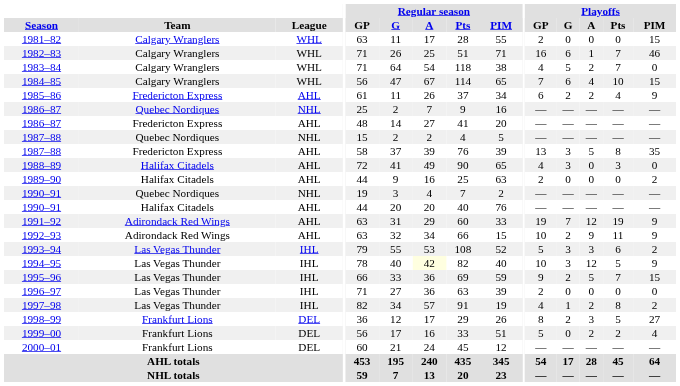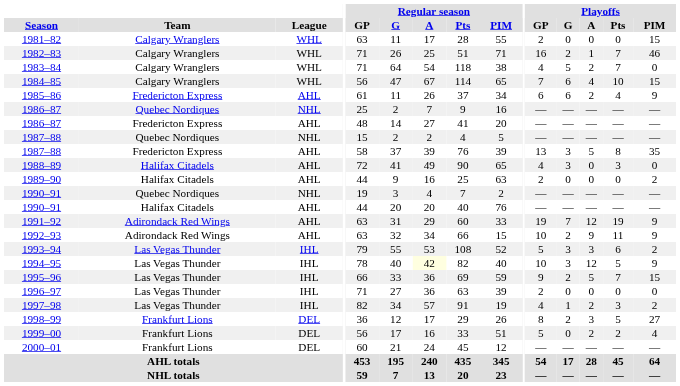 <table border="0" cellpadding="1" cellspacing="0" style="text-align:center; width:60em">
 <tr bgcolor="#e0e0e0">
 <th colspan="3" bgcolor="#ffffff"></th>
 <th rowspan="100" bgcolor="#ffffff"></th>
 <th colspan="5"><a href='#'>Regular season</a></th>
 <th rowspan="100" bgcolor="#ffffff"></th>
 <th colspan="5"><a href='#'>Playoffs</a></th>
 </tr>
 <tr bgcolor="#e0e0e0">
 <th><a href='#'>Season</a></th>
 <th>Team</th>
 <th>League</th>
 <th>GP</th>
 <th><a href='#'>G</a></th>
 <th><a href='#'>A</a></th>
 <th><a href='#'>Pts</a></th>
 <th><a href='#'>PIM</a></th>
 <th>GP</th>
 <th>G</th>
 <th>A</th>
 <th>Pts</th>
 <th>PIM</th>
 </tr>
 <tr>
 <td><a href='#'>1981–82</a></td>
 <td><a href='#'>Calgary Wranglers</a></td>
 <td><a href='#'>WHL</a></td>
 <td>63</td>
 <td>11</td>
 <td>17</td>
 <td>28</td>
 <td>55</td>
 <td>2</td>
 <td>0</td>
 <td>0</td>
 <td>0</td>
 <td>15</td>
 </tr>
 <tr bgcolor="#f0f0f0">
 <td><a href='#'>1982–83</a></td>
 <td>Calgary Wranglers</td>
 <td>WHL</td>
 <td>71</td>
 <td>26</td>
 <td>25</td>
 <td>51</td>
 <td>71</td>
 <td>16</td>
-<td>6</td>
+<td>2</td>
 <td>1</td>
 <td>7</td>
 <td>46</td>
 </tr>
 <tr>
 <td><a href='#'>1983–84</a></td>
 <td>Calgary Wranglers</td>
 <td>WHL</td>
 <td>71</td>
 <td>64</td>
 <td>54</td>
 <td>118</td>
 <td>38</td>
 <td>4</td>
 <td>5</td>
 <td>2</td>
 <td>7</td>
 <td>0</td>
 </tr>
 <tr bgcolor="#f0f0f0">
 <td><a href='#'>1984–85</a></td>
 <td>Calgary Wranglers</td>
 <td>WHL</td>
 <td>56</td>
 <td>47</td>
 <td>67</td>
 <td>114</td>
 <td>65</td>
 <td>7</td>
 <td>6</td>
 <td>4</td>
 <td>10</td>
 <td>15</td>
 </tr>
 <tr>
 <td><a href='#'>1985–86</a></td>
 <td><a href='#'>Fredericton Express</a></td>
 <td><a href='#'>AHL</a></td>
 <td>61</td>
 <td>11</td>
 <td>26</td>
 <td>37</td>
 <td>34</td>
 <td>6</td>
-<td>2</td>
+<td>6</td>
 <td>2</td>
 <td>4</td>
 <td>9</td>
 </tr>
 <tr bgcolor="#f0f0f0">
 <td><a href='#'>1986–87</a></td>
 <td><a href='#'>Quebec Nordiques</a></td>
 <td><a href='#'>NHL</a></td>
 <td>25</td>
 <td>2</td>
 <td>7</td>
 <td>9</td>
 <td>16</td>
 <td>—</td>
 <td>—</td>
 <td>—</td>
 <td>—</td>
 <td>—</td>
 </tr>
 <tr>
 <td><a href='#'>1986–87</a></td>
 <td>Fredericton Express</td>
 <td>AHL</td>
 <td>48</td>
 <td>14</td>
 <td>27</td>
 <td>41</td>
 <td>20</td>
 <td>—</td>
 <td>—</td>
 <td>—</td>
 <td>—</td>
 <td>—</td>
 </tr>
 <tr bgcolor="#f0f0f0">
 <td><a href='#'>1987–88</a></td>
 <td>Quebec Nordiques</td>
 <td>NHL</td>
 <td>15</td>
 <td>2</td>
 <td>2</td>
 <td>4</td>
 <td>5</td>
 <td>—</td>
 <td>—</td>
 <td>—</td>
 <td>—</td>
 <td>—</td>
 </tr>
 <tr>
 <td><a href='#'>1987–88</a></td>
 <td>Fredericton Express</td>
 <td>AHL</td>
 <td>58</td>
 <td>37</td>
 <td>39</td>
 <td>76</td>
 <td>39</td>
 <td>13</td>
 <td>3</td>
 <td>5</td>
 <td>8</td>
 <td>35</td>
 </tr>
 <tr bgcolor="#f0f0f0">
 <td><a href='#'>1988–89</a></td>
 <td><a href='#'>Halifax Citadels</a></td>
 <td>AHL</td>
 <td>72</td>
 <td>41</td>
 <td>49</td>
 <td>90</td>
 <td>65</td>
 <td>4</td>
 <td>3</td>
 <td>0</td>
 <td>3</td>
 <td>0</td>
 </tr>
 <tr>
 <td><a href='#'>1989–90</a></td>
 <td>Halifax Citadels</td>
 <td>AHL</td>
 <td>44</td>
 <td>9</td>
 <td>16</td>
 <td>25</td>
 <td>63</td>
 <td>2</td>
 <td>0</td>
 <td>0</td>
 <td>0</td>
 <td>2</td>
 </tr>
 <tr bgcolor="#f0f0f0">
 <td><a href='#'>1990–91</a></td>
 <td>Quebec Nordiques</td>
 <td>NHL</td>
 <td>19</td>
 <td>3</td>
 <td>4</td>
 <td>7</td>
 <td>2</td>
 <td>—</td>
 <td>—</td>
 <td>—</td>
 <td>—</td>
 <td>—</td>
 </tr>
 <tr>
 <td><a href='#'>1990–91</a></td>
 <td>Halifax Citadels</td>
 <td>AHL</td>
 <td>44</td>
 <td>20</td>
 <td>20</td>
 <td>40</td>
 <td>76</td>
 <td>—</td>
 <td>—</td>
 <td>—</td>
 <td>—</td>
 <td>—</td>
 </tr>
 <tr bgcolor="#f0f0f0">
 <td><a href='#'>1991–92</a></td>
 <td><a href='#'>Adirondack Red Wings</a></td>
 <td>AHL</td>
 <td>63</td>
 <td>31</td>
 <td>29</td>
 <td>60</td>
 <td>33</td>
 <td>19</td>
 <td>7</td>
 <td>12</td>
 <td>19</td>
 <td>9</td>
 </tr>
 <tr>
 <td><a href='#'>1992–93</a></td>
 <td>Adirondack Red Wings</td>
 <td>AHL</td>
 <td>63</td>
 <td>32</td>
 <td>34</td>
 <td>66</td>
 <td>15</td>
 <td>10</td>
 <td>2</td>
 <td>9</td>
 <td>11</td>
 <td>9</td>
 </tr>
 <tr bgcolor="#f0f0f0">
 <td><a href='#'>1993–94</a></td>
 <td><a href='#'>Las Vegas Thunder</a></td>
 <td><a href='#'>IHL</a></td>
 <td>79</td>
 <td>55</td>
 <td>53</td>
 <td>108</td>
 <td>52</td>
 <td>5</td>
 <td>3</td>
 <td>3</td>
 <td>6</td>
 <td>2</td>
 </tr>
 <tr>
 <td><a href='#'>1994–95</a></td>
 <td>Las Vegas Thunder</td>
 <td>IHL</td>
 <td>78</td>
 <td>40</td>
 <td style="background: lightyellow;">42</td>
 <td>82</td>
 <td>40</td>
 <td>10</td>
 <td>3</td>
 <td>12</td>
 <td>5</td>
 <td>9</td>
 </tr>
 <tr bgcolor="#f0f0f0">
 <td><a href='#'>1995–96</a></td>
 <td>Las Vegas Thunder</td>
 <td>IHL</td>
 <td>66</td>
 <td>33</td>
 <td>36</td>
 <td>69</td>
 <td>59</td>
 <td>9</td>
 <td>2</td>
 <td>5</td>
 <td>7</td>
 <td>15</td>
 </tr>
 <tr>
 <td><a href='#'>1996–97</a></td>
 <td>Las Vegas Thunder</td>
 <td>IHL</td>
 <td>71</td>
 <td>27</td>
 <td>36</td>
 <td>63</td>
 <td>39</td>
 <td>2</td>
 <td>0</td>
 <td>0</td>
 <td>0</td>
 <td>0</td>
 </tr>
 <tr bgcolor="#f0f0f0">
 <td><a href='#'>1997–98</a></td>
 <td>Las Vegas Thunder</td>
 <td>IHL</td>
 <td>82</td>
 <td>34</td>
 <td>57</td>
 <td>91</td>
 <td>19</td>
 <td>4</td>
 <td>1</td>
 <td>2</td>
-<td>8</td>
+<td>3</td>
 <td>2</td>
 </tr>
 <tr>
 <td><a href='#'>1998–99</a></td>
 <td><a href='#'>Frankfurt Lions</a></td>
 <td><a href='#'>DEL</a></td>
 <td>36</td>
 <td>12</td>
 <td>17</td>
 <td>29</td>
 <td>26</td>
 <td>8</td>
 <td>2</td>
 <td>3</td>
 <td>5</td>
 <td>27</td>
 </tr>
 <tr bgcolor="#f0f0f0">
 <td><a href='#'>1999–00</a></td>
 <td>Frankfurt Lions</td>
 <td>DEL</td>
 <td>56</td>
 <td>17</td>
 <td>16</td>
 <td>33</td>
 <td>51</td>
 <td>5</td>
 <td>0</td>
 <td>2</td>
 <td>2</td>
 <td>4</td>
 </tr>
 <tr>
 <td><a href='#'>2000–01</a></td>
 <td>Frankfurt Lions</td>
 <td>DEL</td>
 <td>60</td>
 <td>21</td>
 <td>24</td>
 <td>45</td>
 <td>12</td>
 <td>—</td>
 <td>—</td>
 <td>—</td>
 <td>—</td>
 <td>—</td>
 </tr>
 <tr bgcolor="#e0e0e0">
 <th colspan="3">AHL totals</th>
 <th>453</th>
 <th>195</th>
 <th>240</th>
 <th>435</th>
 <th>345</th>
 <th>54</th>
 <th>17</th>
 <th>28</th>
 <th>45</th>
 <th>64</th>
 </tr>
 <tr bgcolor="#e0e0e0">
 <th colspan="3">NHL totals</th>
 <th>59</th>
 <th>7</th>
 <th>13</th>
 <th>20</th>
 <th>23</th>
 <th>—</th>
 <th>—</th>
 <th>—</th>
 <th>—</th>
 <th>—</th>
 </tr>
 </table>
